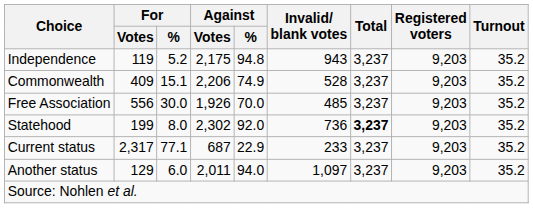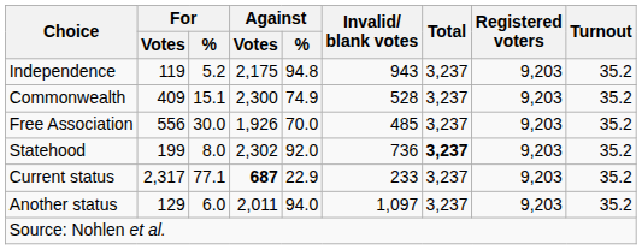 <table class=wikitable style=text-align:right>
 <tr>
 <th rowspan=2>Choice</th>
 <th colspan=2>For</th>
 <th colspan=2>Against</th>
 <th rowspan=2>Invalid/<br>blank votes</th>
 <th rowspan=2>Total</th>
 <th rowspan=2>Registered<br>voters</th>
 <th rowspan=2>Turnout</th>
 </tr>
 <tr>
 <th>Votes</th>
 <th>%</th>
 <th>Votes</th>
 <th>%</th>
 </tr>
 <tr>
 <td align=left>Independence</td>
 <td>119</td>
 <td>5.2</td>
 <td>2,175</td>
 <td>94.8</td>
 <td>943</td>
 <td>3,237</td>
 <td>9,203</td>
 <td>35.2</td>
 </tr>
 <tr>
 <td align=left>Commonwealth</td>
 <td>409</td>
 <td>15.1</td>
-<td>2,206</td>
+<td>2,300</td>
 <td>74.9</td>
 <td>528</td>
 <td>3,237</td>
 <td>9,203</td>
 <td>35.2</td>
 </tr>
 <tr>
 <td align=left>Free Association</td>
 <td>556</td>
 <td>30.0</td>
 <td>1,926</td>
 <td>70.0</td>
 <td>485</td>
 <td>3,237</td>
 <td>9,203</td>
 <td>35.2</td>
 </tr>
 <tr>
 <td align=left>Statehood</td>
 <td>199</td>
 <td>8.0</td>
 <td>2,302</td>
 <td>92.0</td>
 <td>736</td>
 <td><strong>3,237</strong></td>
 <td>9,203</td>
 <td>35.2</td>
 </tr>
 <tr>
 <td align=left>Current status</td>
 <td>2,317</td>
 <td>77.1</td>
-<td>687</td>
+<td><strong>687</strong></td>
 <td>22.9</td>
 <td>233</td>
 <td>3,237</td>
 <td>9,203</td>
 <td>35.2</td>
 </tr>
 <tr>
 <td align=left>Another status</td>
 <td>129</td>
 <td>6.0</td>
 <td>2,011</td>
 <td>94.0</td>
 <td>1,097</td>
 <td>3,237</td>
 <td>9,203</td>
 <td>35.2</td>
 </tr>
 <tr>
 <td colspan=9 align=left>Source: Nohlen <em>et al.</em></td>
 </tr>
 </table>
